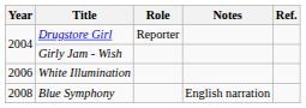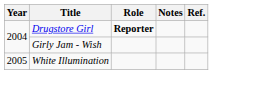 <table class="wikitable">
 <tr>
 <th>Year</th>
 <th>Title</th>
 <th>Role</th>
 <th>Notes</th>
 <th>Ref.</th>
 </tr>
 <tr>
 <td rowspan="2">2004</td>
 <td><em><a href='#'>Drugstore Girl</a></em></td>
-<td>Reporter</td>
+<td><strong>Reporter</strong></td>
 <td></td>
 <td></td>
 </tr>
 <tr>
 <td><em>Girly Jam - Wish</em></td>
 <td></td>
 <td></td>
 <td></td>
 </tr>
 <tr>
-<td>2006</td>
+<td>2005</td>
 <td><em>White Illumination</em></td>
 <td></td>
 <td></td>
 <td></td>
 </tr>
-<tr>
-<td>2008</td>
-<td><em>Blue Symphony</em></td>
-<td></td>
-<td>English narration</td>
-<td></td>
-</tr>
 </table>
